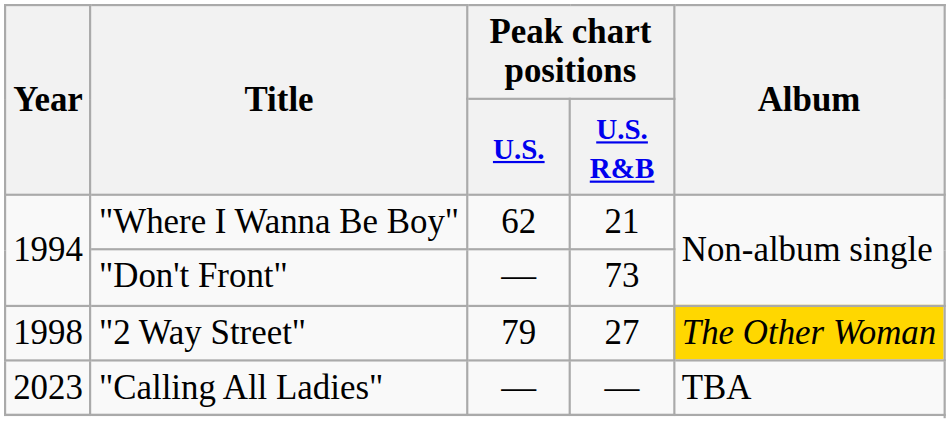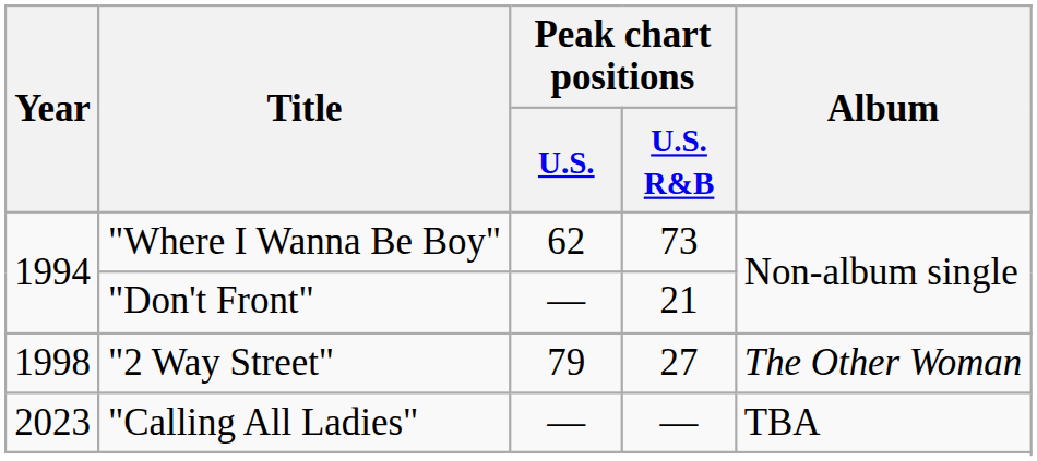 <table class="wikitable" border="1">
 <tr>
 <th rowspan=2>Year</th>
 <th rowspan=2>Title</th>
 <th colspan=2>Peak chart positions</th>
 <th align=center rowspan=2>Album</th>
 </tr>
 <tr>
 <th width=40><small><a href='#'>U.S.</a></small></th>
 <th width=40><small><a href='#'>U.S. R&B</a></small></th>
 </tr>
 <tr>
 <td align=center rowspan=2>1994</td>
 <td>"Where I Wanna Be Boy"</td>
 <td align=center>62</td>
-<td align=center>21</td>
+<td align=center>73</td>
 <td rowspan=2>Non-album single</td>
 </tr>
 <tr>
 <td>"Don't Front"</td>
 <td align=center>—</td>
-<td align=center>73</td>
+<td align=center>21</td>
 </tr>
 <tr>
 <td align=center>1998</td>
 <td>"2 Way Street"</td>
 <td align=center>79</td>
 <td align=center>27</td>
-<td style="background: gold;"><em>The Other Woman</em></td>
+<td><em>The Other Woman</em></td>
 </tr>
 <tr>
 <td align=center>2023</td>
 <td>"Calling All Ladies"</td>
 <td align=center>—</td>
 <td align=center>—</td>
 <td rowspan=2>TBA</td>
 </tr>
 <tr>
 </tr>
 </table>
